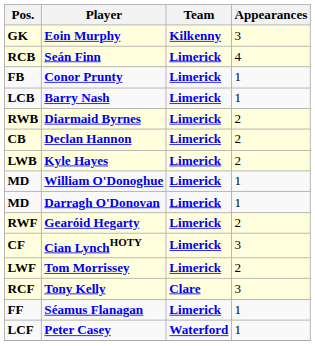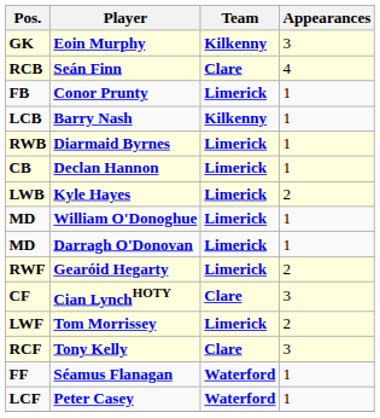 <table class="wikitable">
 <tr>
 <th>Pos.</th>
 <th>Player</th>
 <th>Team</th>
 <th>Appearances</th>
 </tr>
 <tr bgcolor=#FFFFDD>
 <td><strong>GK</strong></td>
 <td> <strong><a href='#'>Eoin Murphy</a></strong></td>
 <td><strong><a href='#'>Kilkenny</a></strong></td>
 <td>3</td>
 </tr>
 <tr bgcolor=#FFFFDD>
 <td><strong>RCB</strong></td>
 <td> <strong><a href='#'>Seán Finn</a></strong></td>
-<td><strong><a href='#'>Limerick</a></strong></td>
+<td><strong><a href='#'>Clare</a></strong></td>
 <td>4</td>
 </tr>
 <tr>
 <td><strong>FB</strong></td>
 <td> <strong><a href='#'>Conor Prunty</a></strong></td>
 <td><strong><a href='#'>Limerick</a></strong></td>
 <td>1</td>
 </tr>
 <tr>
 <td><strong>LCB</strong></td>
 <td> <strong><a href='#'>Barry Nash</a></strong></td>
-<td><strong><a href='#'>Limerick</a></strong></td>
+<td><strong><a href='#'>Kilkenny</a></strong></td>
 <td>1</td>
 </tr>
 <tr bgcolor=#FFFFDD>
 <td><strong>RWB</strong></td>
 <td> <strong><a href='#'>Diarmaid Byrnes</a></strong></td>
 <td><strong><a href='#'>Limerick</a></strong></td>
-<td>2</td>
+<td>1</td>
 </tr>
 <tr bgcolor=#FFFFDD>
 <td><strong>CB</strong></td>
 <td> <strong><a href='#'>Declan Hannon</a></strong></td>
 <td><strong><a href='#'>Limerick</a></strong></td>
-<td>2</td>
+<td>1</td>
 </tr>
 <tr bgcolor=#FFFFDD>
 <td><strong>LWB</strong></td>
 <td> <strong><a href='#'>Kyle Hayes</a></strong></td>
 <td><strong><a href='#'>Limerick</a></strong></td>
 <td>2</td>
 </tr>
 <tr>
 <td><strong>MD</strong></td>
 <td> <strong><a href='#'>William O'Donoghue</a></strong></td>
 <td><strong><a href='#'>Limerick</a></strong></td>
 <td>1</td>
 </tr>
 <tr>
 <td><strong>MD</strong></td>
 <td> <strong><a href='#'>Darragh O'Donovan</a></strong></td>
 <td><strong><a href='#'>Limerick</a></strong></td>
 <td>1</td>
 </tr>
 <tr bgcolor=#FFFFDD>
 <td><strong>RWF</strong></td>
 <td> <strong><a href='#'>Gearóid Hegarty</a></strong></td>
 <td><strong><a href='#'>Limerick</a></strong></td>
 <td>2</td>
 </tr>
 <tr bgcolor=#FFFFDD>
 <td><strong>CF</strong></td>
 <td> <strong><a href='#'>Cian Lynch</a><sup>HOTY</sup></strong></td>
-<td><strong><a href='#'>Limerick</a></strong></td>
+<td><strong><a href='#'>Clare</a></strong></td>
 <td>3</td>
 </tr>
 <tr bgcolor=#FFFFDD>
 <td><strong>LWF</strong></td>
 <td> <strong><a href='#'>Tom Morrissey</a></strong></td>
 <td><strong><a href='#'>Limerick</a></strong></td>
 <td>2</td>
 </tr>
 <tr bgcolor=#FFFFDD>
 <td><strong>RCF</strong></td>
 <td> <strong><a href='#'>Tony Kelly</a></strong></td>
 <td><strong><a href='#'>Clare</a></strong></td>
 <td>3</td>
 </tr>
 <tr>
 <td><strong>FF</strong></td>
 <td> <strong><a href='#'>Séamus Flanagan</a></strong></td>
-<td><strong><a href='#'>Limerick</a></strong></td>
+<td><strong><a href='#'>Waterford</a></strong></td>
 <td>1</td>
 </tr>
 <tr>
 <td><strong>LCF</strong></td>
 <td> <strong><a href='#'>Peter Casey</a></strong></td>
 <td><strong><a href='#'>Waterford</a></strong></td>
 <td>1</td>
 </tr>
 <tr>
 </tr>
 </table>
